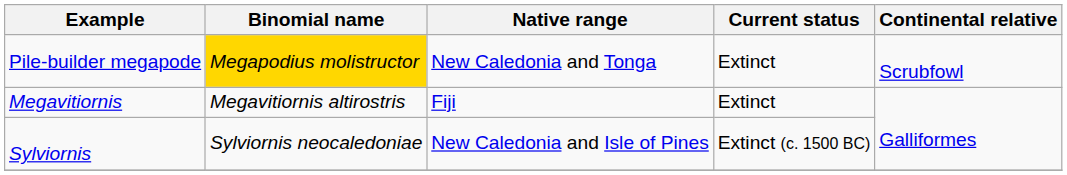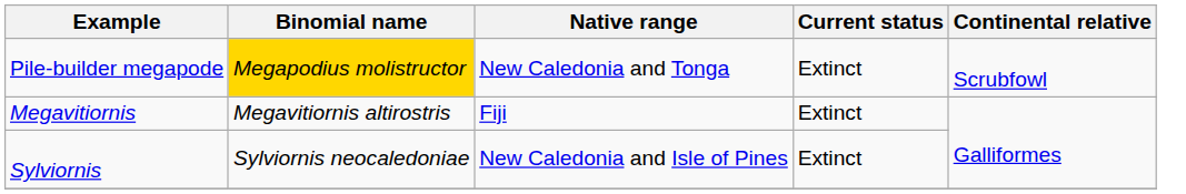 <table class=wikitable>
 <tr>
 <th>Example</th>
 <th>Binomial name</th>
 <th>Native range</th>
 <th>Current status</th>
 <th>Continental relative</th>
 </tr>
 <tr>
 <td><a href='#'>Pile-builder megapode</a></td>
 <td style="background: gold;"><em>Megapodius molistructor</em></td>
 <td><a href='#'>New Caledonia</a> and <a href='#'>Tonga</a></td>
 <td>Extinct</td>
 <td><br><a href='#'>Scrubfowl</a></td>
 </tr>
 <tr>
 <td><em><a href='#'>Megavitiornis</a></em></td>
 <td><em>Megavitiornis altirostris</em></td>
 <td><a href='#'>Fiji</a></td>
 <td>Extinct</td>
 <td rowspan="2"><br><a href='#'>Galliformes</a></td>
 </tr>
 <tr>
 <td><br><em><a href='#'>Sylviornis</a></em></td>
 <td><em>Sylviornis neocaledoniae</em></td>
 <td><a href='#'>New Caledonia</a> and <a href='#'>Isle of Pines</a></td>
-<td>Extinct <small>(c. 1500 BC)</small></td>
+<td>Extinct</td>
 </tr>
 <tr>
 </tr>
 </table>
